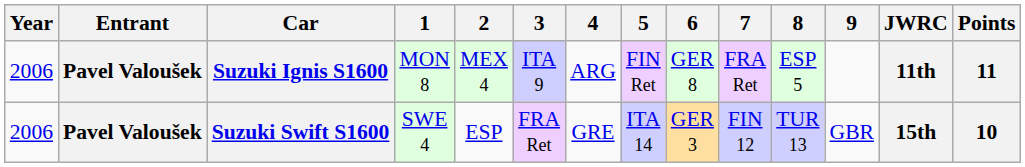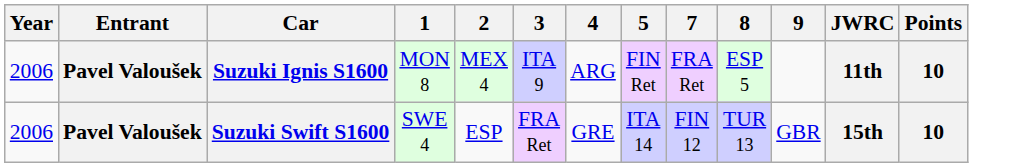 <table class="wikitable" border="1" style="text-align:center; font-size:90%;">
 <tr>
 <th>Year</th>
 <th>Entrant</th>
 <th>Car</th>
 <th>1</th>
 <th>2</th>
 <th>3</th>
 <th>4</th>
 <th>5</th>
-<th>6</th>
 <th>7</th>
 <th>8</th>
 <th>9</th>
 <th>JWRC</th>
 <th>Points</th>
 </tr>
 <tr>
 <td><a href='#'>2006</a></td>
 <th>Pavel Valoušek</th>
 <th><a href='#'>Suzuki Ignis S1600</a></th>
 <td style="background:#DFFFDF;"><a href='#'>MON</a><br><small>8</small></td>
 <td style="background:#DFFFDF;"><a href='#'>MEX</a><br><small>4</small></td>
 <td style="background:#CFCFFF;"><a href='#'>ITA</a><br><small>9</small></td>
 <td><a href='#'>ARG</a></td>
 <td style="background:#EFCFFF;"><a href='#'>FIN</a><br><small>Ret</small></td>
-<td style="background:#DFFFDF;"><a href='#'>GER</a><br><small>8</small></td>
 <td style="background:#EFCFFF;"><a href='#'>FRA</a><br><small>Ret</small></td>
 <td style="background:#DFFFDF;"><a href='#'>ESP</a><br><small>5</small></td>
 <td></td>
 <th>11th</th>
-<th>11</th>
+<th>10</th>
 </tr>
 <tr>
 <td><a href='#'>2006</a></td>
 <th>Pavel Valoušek</th>
 <th><a href='#'>Suzuki Swift S1600</a></th>
 <td style="background:#DFFFDF;"><a href='#'>SWE</a><br><small>4</small></td>
 <td><a href='#'>ESP</a></td>
 <td style="background:#EFCFFF;"><a href='#'>FRA</a><br><small>Ret</small></td>
 <td><a href='#'>GRE</a></td>
 <td style="background:#CFCFFF;"><a href='#'>ITA</a><br><small>14</small></td>
-<td style="background:#FFDF9F;"><a href='#'>GER</a><br><small>3</small></td>
 <td style="background:#CFCFFF;"><a href='#'>FIN</a><br><small>12</small></td>
 <td style="background:#CFCFFF;"><a href='#'>TUR</a><br><small>13</small></td>
 <td><a href='#'>GBR</a></td>
 <th>15th</th>
 <th>10</th>
 </tr>
 </table>
